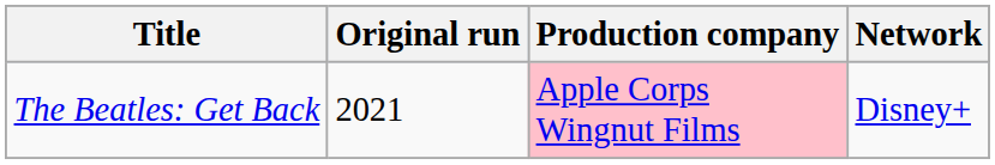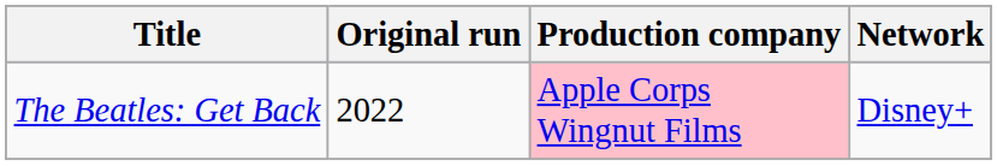 <table class="wikitable sortable" style="font-size: 95%;">
 <tr bgcolor="#B0C4DE">
 <th>Title</th>
 <th>Original run</th>
 <th>Production company</th>
 <th>Network</th>
 </tr>
 <tr>
 <td><em><a href='#'>The Beatles: Get Back</a></em></td>
-<td>2021</td>
+<td>2022</td>
 <td style="background: pink;"><a href='#'>Apple Corps</a><br><a href='#'>Wingnut Films</a></td>
 <td><a href='#'>Disney+</a></td>
 </tr>
 </table>
